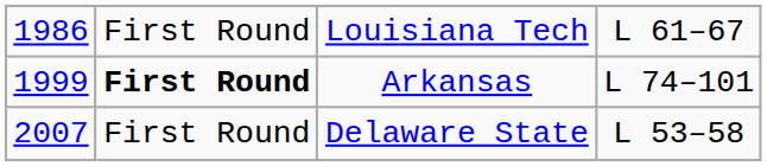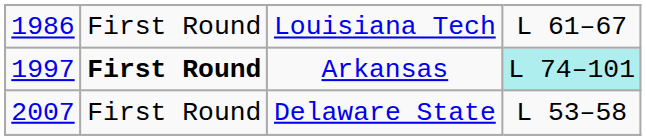 <table class=wikitable style="text-align:center">
 <tr>
 <td><a href='#'>1986</a></td>
 <td>First Round</td>
 <td><a href='#'>Louisiana Tech</a></td>
 <td>L 61–67</td>
 </tr>
 <tr>
-<td><a href='#'>1999</a></td>
+<td><a href='#'>1997</a></td>
 <td><strong>First Round</strong></td>
 <td><a href='#'>Arkansas</a></td>
-<td>L 74–101 </td>
+<td style="background: paleturquoise;">L 74–101 </td>
 </tr>
 <tr>
 <td><a href='#'>2007</a></td>
 <td>First Round</td>
 <td><a href='#'>Delaware State</a></td>
 <td>L 53–58</td>
 </tr>
 </table>
